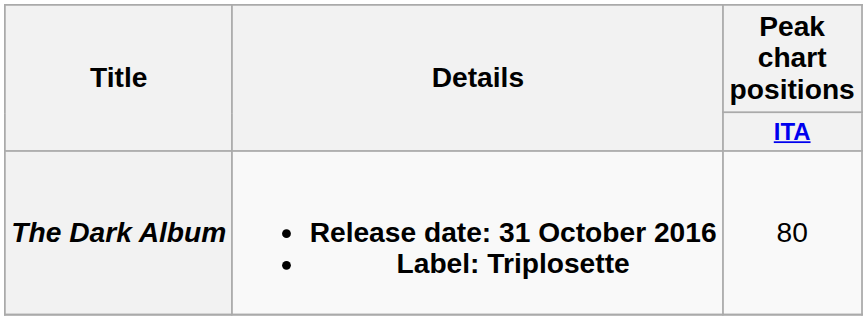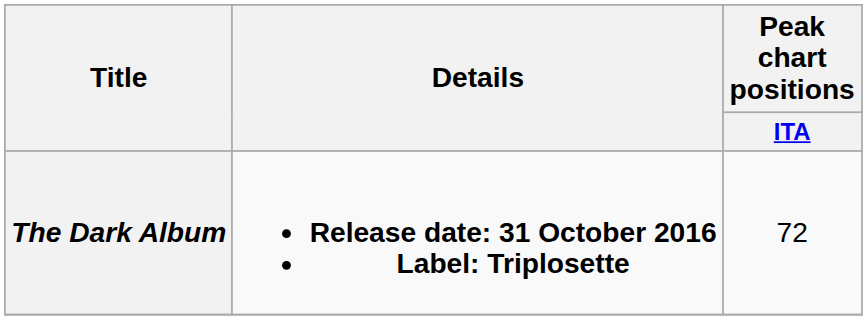 <table class="wikitable plainrowheaders" style="text-align:center;">
 <tr>
 <th scope="col" rowspan="2">Title</th>
 <th scope="col" rowspan="2">Details</th>
 <th scope="col" colspan="1">Peak chart positions</th>
 </tr>
 <tr>
 <th scope="col" style="width:3em;font-size:85%;"><a href='#'>ITA</a></th>
 </tr>
 <tr>
 <th scope="row"><em>The Dark Album</em></th>
 <td><strong><br><ul><li>Release date: 31 October 2016</li><li>Label: Triplosette</li></ul></strong></td>
-<td>80<br></td>
+<td>72<br></td>
 </tr>
 <tr>
 </tr>
 </table>
